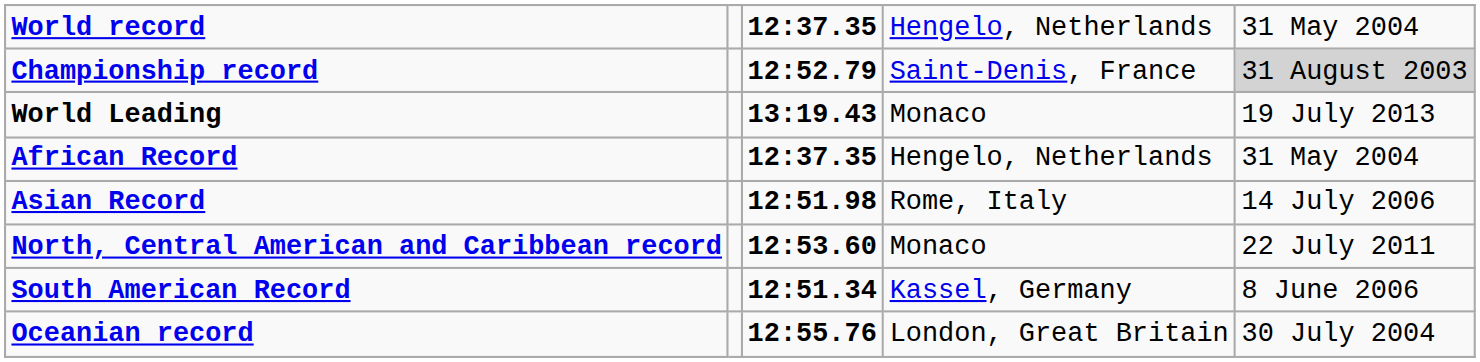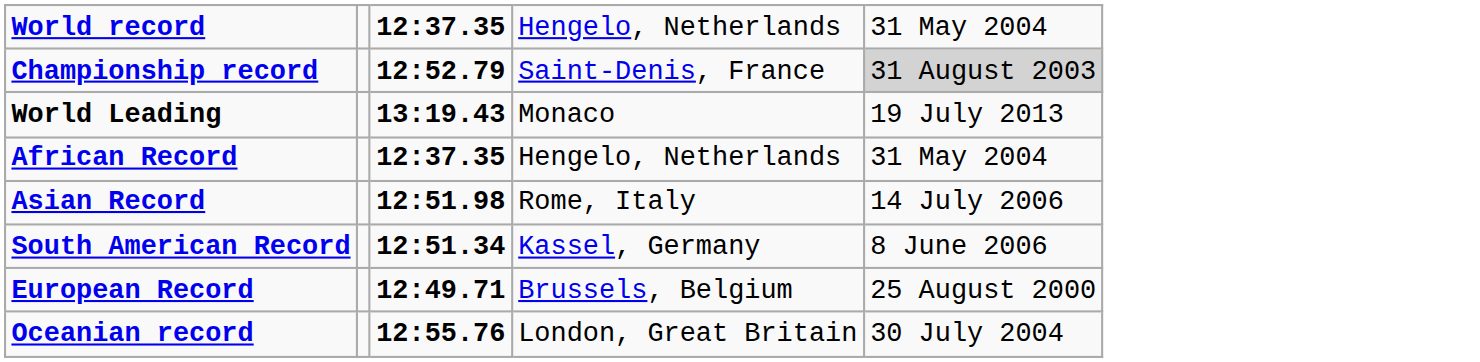 <table class="wikitable">
 <tr>
 <td><strong><a href='#'>World record</a></strong></td>
 <td></td>
 <td><strong>12:37.35</strong></td>
 <td><a href='#'>Hengelo</a>, Netherlands</td>
 <td>31 May 2004</td>
 </tr>
 <tr>
 <td><strong><a href='#'>Championship record</a></strong></td>
 <td></td>
 <td><strong>12:52.79</strong></td>
 <td><a href='#'>Saint-Denis</a>, France</td>
 <td style="background: lightgrey;">31 August 2003</td>
 </tr>
 <tr>
 <td><strong>World Leading</strong></td>
 <td></td>
 <td><strong>13:19.43</strong></td>
 <td>Monaco</td>
 <td>19 July 2013</td>
 </tr>
 <tr>
 <td><strong><a href='#'>African Record</a></strong></td>
 <td></td>
 <td><strong>12:37.35</strong></td>
 <td>Hengelo, Netherlands</td>
 <td>31 May 2004</td>
 </tr>
 <tr>
 <td><strong><a href='#'>Asian Record</a></strong></td>
 <td></td>
 <td><strong>12:51.98</strong></td>
 <td>Rome, Italy</td>
 <td>14 July 2006</td>
 </tr>
 <tr>
-<td><strong><a href='#'>North, Central American and Caribbean record</a></strong></td>
-<td></td>
-<td><strong>12:53.60</strong></td>
-<td>Monaco</td>
-<td>22 July 2011</td>
-</tr>
-<tr>
 <td><strong><a href='#'>South American Record</a></strong></td>
 <td></td>
 <td><strong>12:51.34</strong></td>
 <td><a href='#'>Kassel</a>, Germany</td>
 <td>8 June 2006</td>
+</tr>
+<tr>
+<td><strong><a href='#'>European Record</a></strong></td>
+<td></td>
+<td><strong>12:49.71</strong></td>
+<td><a href='#'>Brussels</a>, Belgium</td>
+<td>25 August 2000</td>
 </tr>
 <tr>
 <td><strong><a href='#'>Oceanian record</a></strong></td>
 <td></td>
 <td><strong>12:55.76</strong></td>
 <td>London, Great Britain</td>
 <td>30 July 2004</td>
 </tr>
 </table>
